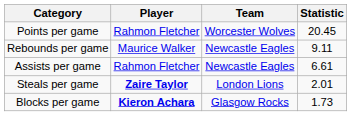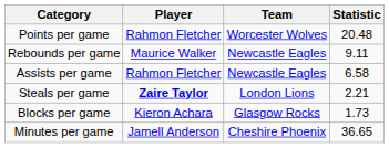 <table class="wikitable" style="text-align:center">
 <tr>
 <th>Category</th>
 <th>Player</th>
 <th>Team</th>
 <th>Statistic</th>
 </tr>
 <tr>
 <td>Points per game</td>
 <td><a href='#'>Rahmon Fletcher</a></td>
 <td><a href='#'>Worcester Wolves</a></td>
-<td>20.45</td>
+<td>20.48</td>
 </tr>
 <tr>
 <td>Rebounds per game</td>
 <td><a href='#'>Maurice Walker</a></td>
 <td><a href='#'>Newcastle Eagles</a></td>
 <td>9.11</td>
 </tr>
 <tr>
 <td>Assists per game</td>
 <td><a href='#'>Rahmon Fletcher</a></td>
 <td><a href='#'>Newcastle Eagles</a></td>
-<td>6.61</td>
+<td>6.58</td>
 </tr>
 <tr>
 <td>Steals per game</td>
 <td><strong><a href='#'>Zaire Taylor</a></strong></td>
 <td><a href='#'>London Lions</a></td>
-<td>2.01</td>
+<td>2.21</td>
 </tr>
 <tr>
 <td>Blocks per game</td>
-<td><strong><a href='#'>Kieron Achara</a></strong></td>
+<td><a href='#'>Kieron Achara</a></td>
 <td><a href='#'>Glasgow Rocks</a></td>
 <td>1.73</td>
 </tr>
+<tr>
+<td>Minutes per game</td>
+<td><a href='#'>Jamell Anderson</a></td>
+<td><a href='#'>Cheshire Phoenix</a></td>
+<td>36.65</td>
+</tr>
 </table>
